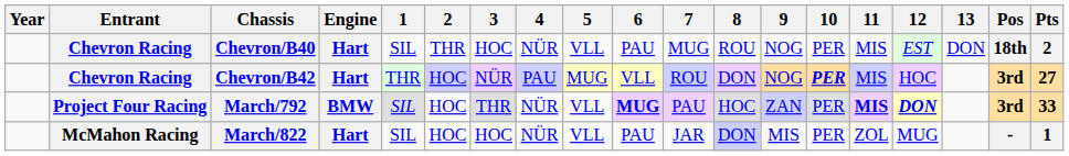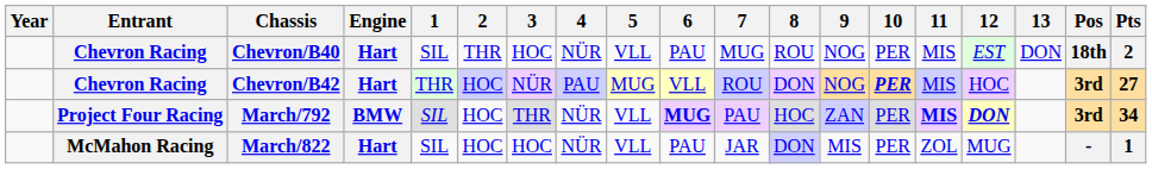 <table class="wikitable" style="text-align:center; font-size:85%">
 <tr>
 <th>Year</th>
 <th>Entrant</th>
 <th>Chassis</th>
 <th>Engine</th>
 <th>1</th>
 <th>2</th>
 <th>3</th>
 <th>4</th>
 <th>5</th>
 <th>6</th>
 <th>7</th>
 <th>8</th>
 <th>9</th>
 <th>10</th>
 <th>11</th>
 <th>12</th>
 <th>13</th>
 <th>Pos</th>
 <th>Pts</th>
 </tr>
 <tr>
 <td></td>
 <th nowrap><a href='#'>Chevron Racing</a></th>
 <th nowrap><a href='#'>Chevron/B40</a></th>
 <th nowrap><a href='#'>Hart</a></th>
 <td><a href='#'>SIL</a></td>
 <td><a href='#'>THR</a></td>
 <td><a href='#'>HOC</a></td>
 <td><a href='#'>NÜR</a></td>
 <td><a href='#'>VLL</a></td>
 <td><a href='#'>PAU</a></td>
 <td><a href='#'>MUG</a></td>
 <td><a href='#'>ROU</a></td>
 <td><a href='#'>NOG</a></td>
 <td><a href='#'>PER</a></td>
 <td><a href='#'>MIS</a></td>
 <td style="background:#DFFFDF;"><em><a href='#'>EST</a></em><br></td>
 <td><a href='#'>DON</a></td>
 <th>18th</th>
 <th>2</th>
 </tr>
 <tr>
 <td></td>
 <th nowrap><a href='#'>Chevron Racing</a></th>
 <th nowrap><a href='#'>Chevron/B42</a></th>
 <th nowrap><a href='#'>Hart</a></th>
 <td style="background:#DFFFDF;"><a href='#'>THR</a><br></td>
 <td style="background:#CFCFFF;"><a href='#'>HOC</a><br></td>
 <td style="background:#EFCFFF;"><a href='#'>NÜR</a><br></td>
 <td style="background:#CFCFFF;"><a href='#'>PAU</a><br></td>
 <td style="background:#FFFFBF;"><a href='#'>MUG</a><br></td>
 <td style="background:#FFFFBF;"><a href='#'>VLL</a><br></td>
 <td style="background:#CFCFFF;"><a href='#'>ROU</a><br></td>
 <td style="background:#EFCFFF;"><a href='#'>DON</a><br></td>
 <td style="background:#ffdf9f;"><a href='#'>NOG</a><br></td>
 <td style="background:#ffdf9f;"><strong><em><a href='#'>PER</a></em></strong><br></td>
 <td style="background:#CFCFFF;"><a href='#'>MIS</a><br></td>
 <td style="background:#EFCFFF;"><a href='#'>HOC</a><br></td>
 <td></td>
 <th style="background:#ffdf9f;">3rd</th>
 <th style="background:#ffdf9f;">27</th>
 </tr>
 <tr>
 <td></td>
 <th nowrap><a href='#'>Project Four Racing</a></th>
 <th nowrap><a href='#'>March/792</a></th>
 <th nowrap><a href='#'>BMW</a></th>
 <td style="background:#DFDFDF;"><em><a href='#'>SIL</a></em><br></td>
 <td><a href='#'>HOC</a></td>
 <td style="background:#DFDFDF;"><a href='#'>THR</a><br></td>
 <td><a href='#'>NÜR</a></td>
 <td><a href='#'>VLL</a></td>
 <td style="background:#EFCFFF;"><strong><a href='#'>MUG</a></strong><br></td>
 <td style="background:#EFCFFF;"><a href='#'>PAU</a><br></td>
 <td style="background:#DFDFDF;"><a href='#'>HOC</a><br></td>
 <td style="background:#CFCFFF;"><a href='#'>ZAN</a><br></td>
 <td style="background:#DFDFDF;"><a href='#'>PER</a><br></td>
 <td style="background:#EFCFFF;"><strong><a href='#'>MIS</a><br></strong></td>
 <td style="background:#FFFFBF;"><strong><em><a href='#'>DON</a></em></strong><br></td>
 <td></td>
 <th style="background:#ffdf9f;">3rd</th>
-<th style="background:#ffdf9f;">33</th>
+<th style="background:#ffdf9f;">34</th>
 </tr>
 <tr>
 <td></td>
 <th nowrap>McMahon Racing</th>
 <th nowrap><a href='#'>March/822</a></th>
 <th nowrap><a href='#'>Hart</a></th>
 <td><a href='#'>SIL</a></td>
 <td><a href='#'>HOC</a></td>
 <td><a href='#'>HOC</a></td>
 <td><a href='#'>NÜR</a></td>
 <td><a href='#'>VLL</a></td>
 <td><a href='#'>PAU</a></td>
 <td><a href='#'>JAR</a></td>
 <td style="background:#CFCFFF;"><a href='#'>DON</a><br></td>
 <td><a href='#'>MIS</a></td>
 <td><a href='#'>PER</a></td>
 <td><a href='#'>ZOL</a></td>
 <td><a href='#'>MUG</a></td>
 <td></td>
 <th>-</th>
 <th>1</th>
 </tr>
 </table>
